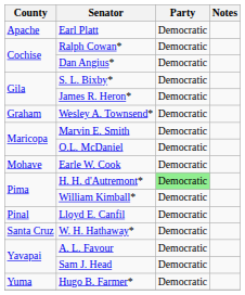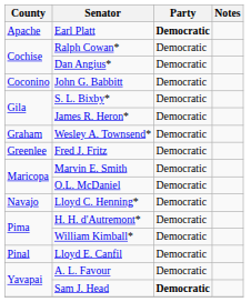 <table class="wikitable">
 <tr>
 <th>County</th>
 <th>Senator</th>
 <th>Party</th>
 <th>Notes</th>
 </tr>
 <tr>
 <td><a href='#'>Apache</a></td>
 <td><a href='#'>Earl Platt</a></td>
-<td>Democratic</td>
+<td><strong>Democratic</strong></td>
 <td></td>
 </tr>
 <tr>
 <td rowspan="2"><a href='#'>Cochise</a></td>
 <td><a href='#'>Ralph Cowan</a>*</td>
 <td>Democratic</td>
 <td></td>
 </tr>
 <tr>
 <td><a href='#'>Dan Angius</a>*</td>
+<td>Democratic</td>
+<td></td>
+</tr>
+<tr>
+<td><a href='#'>Coconino</a></td>
+<td><a href='#'>John G. Babbitt</a></td>
 <td>Democratic</td>
 <td></td>
 </tr>
 <tr>
 <td rowspan="2"><a href='#'>Gila</a></td>
 <td><a href='#'>S. L. Bixby</a>*</td>
 <td>Democratic</td>
 <td></td>
 </tr>
 <tr>
 <td><a href='#'>James R. Heron</a>*</td>
 <td>Democratic</td>
 <td></td>
 </tr>
 <tr>
 <td><a href='#'>Graham</a></td>
 <td><a href='#'>Wesley A. Townsend</a>*</td>
 <td>Democratic</td>
 <td></td>
 </tr>
 <tr>
+<td><a href='#'>Greenlee</a></td>
+<td><a href='#'>Fred J. Fritz</a></td>
+<td>Democratic</td>
+<td></td>
+</tr>
+<tr>
 <td rowspan="2"><a href='#'>Maricopa</a></td>
 <td><a href='#'>Marvin E. Smith</a></td>
 <td>Democratic</td>
 <td></td>
 </tr>
 <tr>
 <td><a href='#'>O.L. McDaniel</a></td>
 <td>Democratic</td>
 <td></td>
 </tr>
 <tr>
-<td><a href='#'>Mohave</a></td>
-<td><a href='#'>Earle W. Cook</a></td>
+<td><a href='#'>Navajo</a></td>
+<td><a href='#'>Lloyd C. Henning</a>*</td>
 <td>Democratic</td>
 <td></td>
 </tr>
 <tr>
 <td rowspan="2"><a href='#'>Pima</a></td>
 <td><a href='#'>H. H. d'Autremont</a>*</td>
-<td style="background: lightgreen;">Democratic</td>
+<td>Democratic</td>
 <td></td>
 </tr>
 <tr>
 <td><a href='#'>William Kimball</a>*</td>
 <td>Democratic</td>
 <td></td>
 </tr>
 <tr>
 <td><a href='#'>Pinal</a></td>
 <td><a href='#'>Lloyd E. Canfil</a></td>
 <td>Democratic</td>
 <td></td>
 </tr>
 <tr>
-<td><a href='#'>Santa Cruz</a></td>
-<td><a href='#'>W. H. Hathaway</a>*</td>
-<td>Democratic</td>
-<td></td>
-</tr>
-<tr>
 <td rowspan="2"><a href='#'>Yavapai</a></td>
 <td><a href='#'>A. L. Favour</a></td>
 <td>Democratic</td>
 <td></td>
 </tr>
 <tr>
 <td><a href='#'>Sam J. Head</a></td>
-<td>Democratic</td>
-<td></td>
-</tr>
-<tr>
-<td><a href='#'>Yuma</a></td>
-<td><a href='#'>Hugo B. Farmer</a>*</td>
-<td>Democratic</td>
+<td><strong>Democratic</strong></td>
 <td></td>
 </tr>
 <tr>
 </tr>
 </table>
